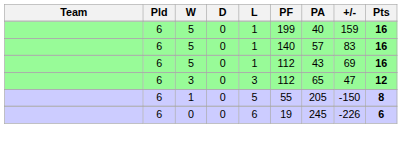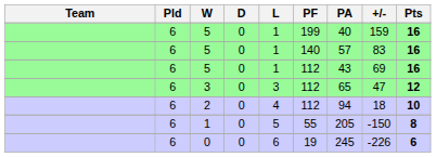 <table class="wikitable" style="text-align: center;">
 <tr>
 <th width="200">Team</th>
 <th width="40">Pld</th>
 <th width="40">W</th>
 <th width="40">D</th>
 <th width="40">L</th>
 <th width="40">PF</th>
 <th width="40">PA</th>
 <th width="40">+/-</th>
 <th width="40">Pts</th>
 </tr>
 <tr>
 </tr>
 <tr align="center" bgcolor="#98fb98">
 <td align="left"></td>
 <td>6</td>
 <td>5</td>
 <td>0</td>
 <td>1</td>
 <td>199</td>
 <td>40</td>
 <td>159</td>
 <td><strong>16</strong></td>
 </tr>
 <tr>
 </tr>
 <tr align="center" bgcolor="#98fb98">
 <td align="left"></td>
 <td>6</td>
 <td>5</td>
 <td>0</td>
 <td>1</td>
 <td>140</td>
 <td>57</td>
 <td>83</td>
 <td><strong>16</strong></td>
 </tr>
 <tr>
 </tr>
 <tr align="center" bgcolor="#98fb98">
 <td align="left"></td>
 <td>6</td>
 <td>5</td>
 <td>0</td>
 <td>1</td>
 <td>112</td>
 <td>43</td>
 <td>69</td>
 <td><strong>16</strong></td>
 </tr>
 <tr>
 </tr>
 <tr align="center" bgcolor="#98fb98">
 <td align="left"></td>
 <td>6</td>
 <td>3</td>
 <td>0</td>
 <td>3</td>
 <td>112</td>
 <td>65</td>
 <td>47</td>
 <td><strong>12</strong></td>
 </tr>
 <tr>
 </tr>
+<tr bgcolor="#ccccff">
+<td align="left"></td>
+<td>6</td>
+<td>2</td>
+<td>0</td>
+<td>4</td>
+<td>112</td>
+<td>94</td>
+<td>18</td>
+<td><strong>10</strong></td>
+</tr>
 <tr>
 </tr>
 <tr bgcolor="#ccccff">
 <td align="left"></td>
 <td>6</td>
 <td>1</td>
 <td>0</td>
 <td>5</td>
 <td>55</td>
 <td>205</td>
 <td>-150</td>
 <td><strong>8</strong></td>
 </tr>
 <tr>
 </tr>
 <tr bgcolor="#ccccff">
 <td align="left"></td>
 <td>6</td>
 <td>0</td>
 <td>0</td>
 <td>6</td>
 <td>19</td>
 <td>245</td>
 <td>-226</td>
 <td><strong>6</strong></td>
 </tr>
 </table>
